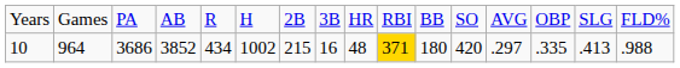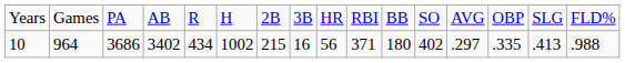 <table class="wikitable">
 <tr>
 <td>Years</td>
 <td>Games</td>
 <td><a href='#'>PA</a></td>
 <td><a href='#'>AB</a></td>
 <td><a href='#'>R</a></td>
 <td><a href='#'>H</a></td>
 <td><a href='#'>2B</a></td>
 <td><a href='#'>3B</a></td>
 <td><a href='#'>HR</a></td>
 <td><a href='#'>RBI</a></td>
 <td><a href='#'>BB</a></td>
 <td><a href='#'>SO</a></td>
 <td><a href='#'>AVG</a></td>
 <td><a href='#'>OBP</a></td>
 <td><a href='#'>SLG</a></td>
 <td><a href='#'>FLD%</a></td>
 </tr>
 <tr>
 <td>10</td>
 <td>964</td>
 <td>3686</td>
-<td>3852</td>
+<td>3402</td>
 <td>434</td>
 <td>1002</td>
 <td>215</td>
 <td>16</td>
-<td>48</td>
-<td style="background: gold;">371</td>
+<td>56</td>
+<td>371</td>
 <td>180</td>
-<td>420</td>
+<td>402</td>
 <td>.297</td>
 <td>.335</td>
 <td>.413</td>
 <td>.988</td>
 </tr>
 </table>
